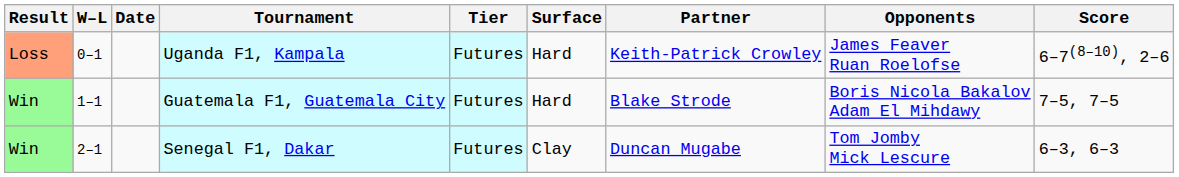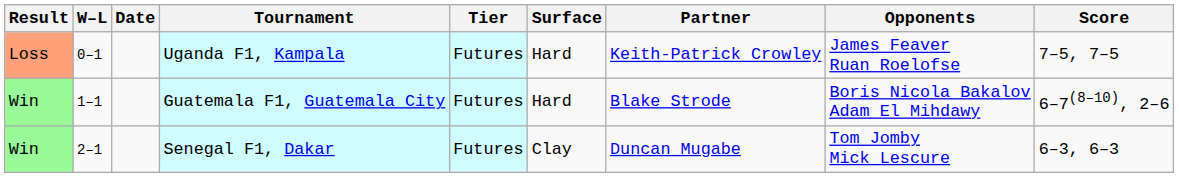 <table class="sortable wikitable">
 <tr>
 <th>Result</th>
 <th class="unsortable">W–L</th>
 <th>Date</th>
 <th>Tournament</th>
 <th>Tier</th>
 <th>Surface</th>
 <th>Partner</th>
 <th>Opponents</th>
 <th class="unsortable">Score</th>
 </tr>
 <tr>
 <td style="background:#ffa07a;">Loss</td>
 <td><small>0–1</small></td>
 <td></td>
 <td style="background:#cffcff;">Uganda F1, <a href='#'>Kampala</a></td>
 <td style="background:#cffcff;">Futures</td>
 <td>Hard</td>
 <td> <a href='#'>Keith-Patrick Crowley</a></td>
 <td> <a href='#'>James Feaver</a><br> <a href='#'>Ruan Roelofse</a></td>
-<td>6–7<sup>(8–10)</sup>, 2–6</td>
+<td>7–5, 7–5</td>
 </tr>
 <tr>
 <td style="background:#98fb98;">Win</td>
 <td><small>1–1</small></td>
 <td></td>
 <td style="background:#cffcff;">Guatemala F1, <a href='#'>Guatemala City</a></td>
 <td style="background:#cffcff;">Futures</td>
 <td>Hard</td>
 <td> <a href='#'>Blake Strode</a></td>
 <td> <a href='#'>Boris Nicola Bakalov</a><br> <a href='#'>Adam El Mihdawy</a></td>
-<td>7–5, 7–5</td>
+<td>6–7<sup>(8–10)</sup>, 2–6</td>
 </tr>
 <tr>
 <td style="background:#98fb98;">Win</td>
 <td><small>2–1</small></td>
 <td></td>
 <td style="background:#cffcff;">Senegal F1, <a href='#'>Dakar</a></td>
 <td style="background:#cffcff;">Futures</td>
 <td>Clay</td>
 <td> <a href='#'>Duncan Mugabe</a></td>
 <td> <a href='#'>Tom Jomby</a><br> <a href='#'>Mick Lescure</a></td>
 <td>6–3, 6–3</td>
 </tr>
 </table>
